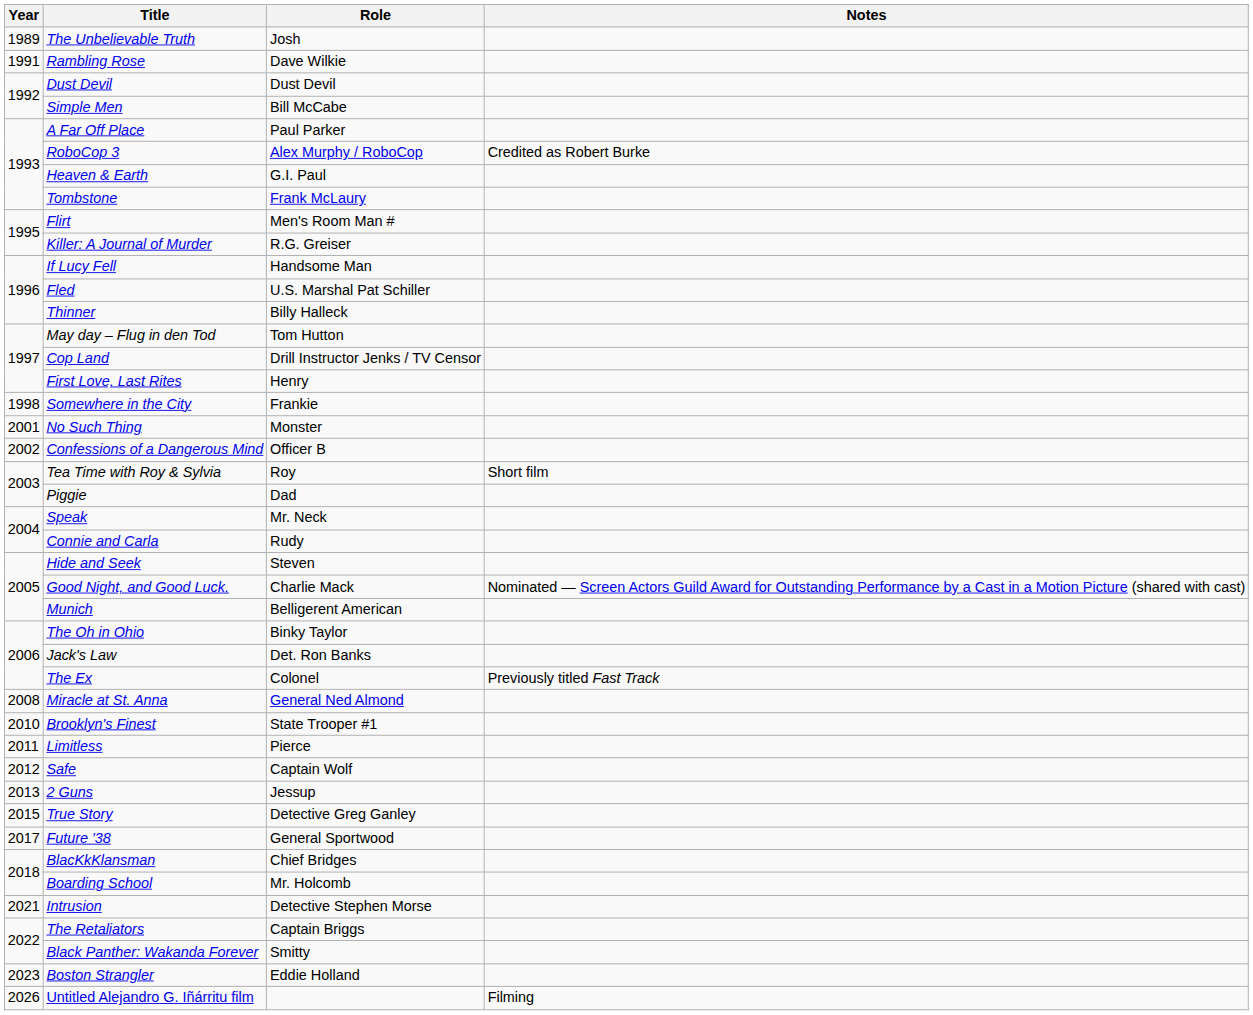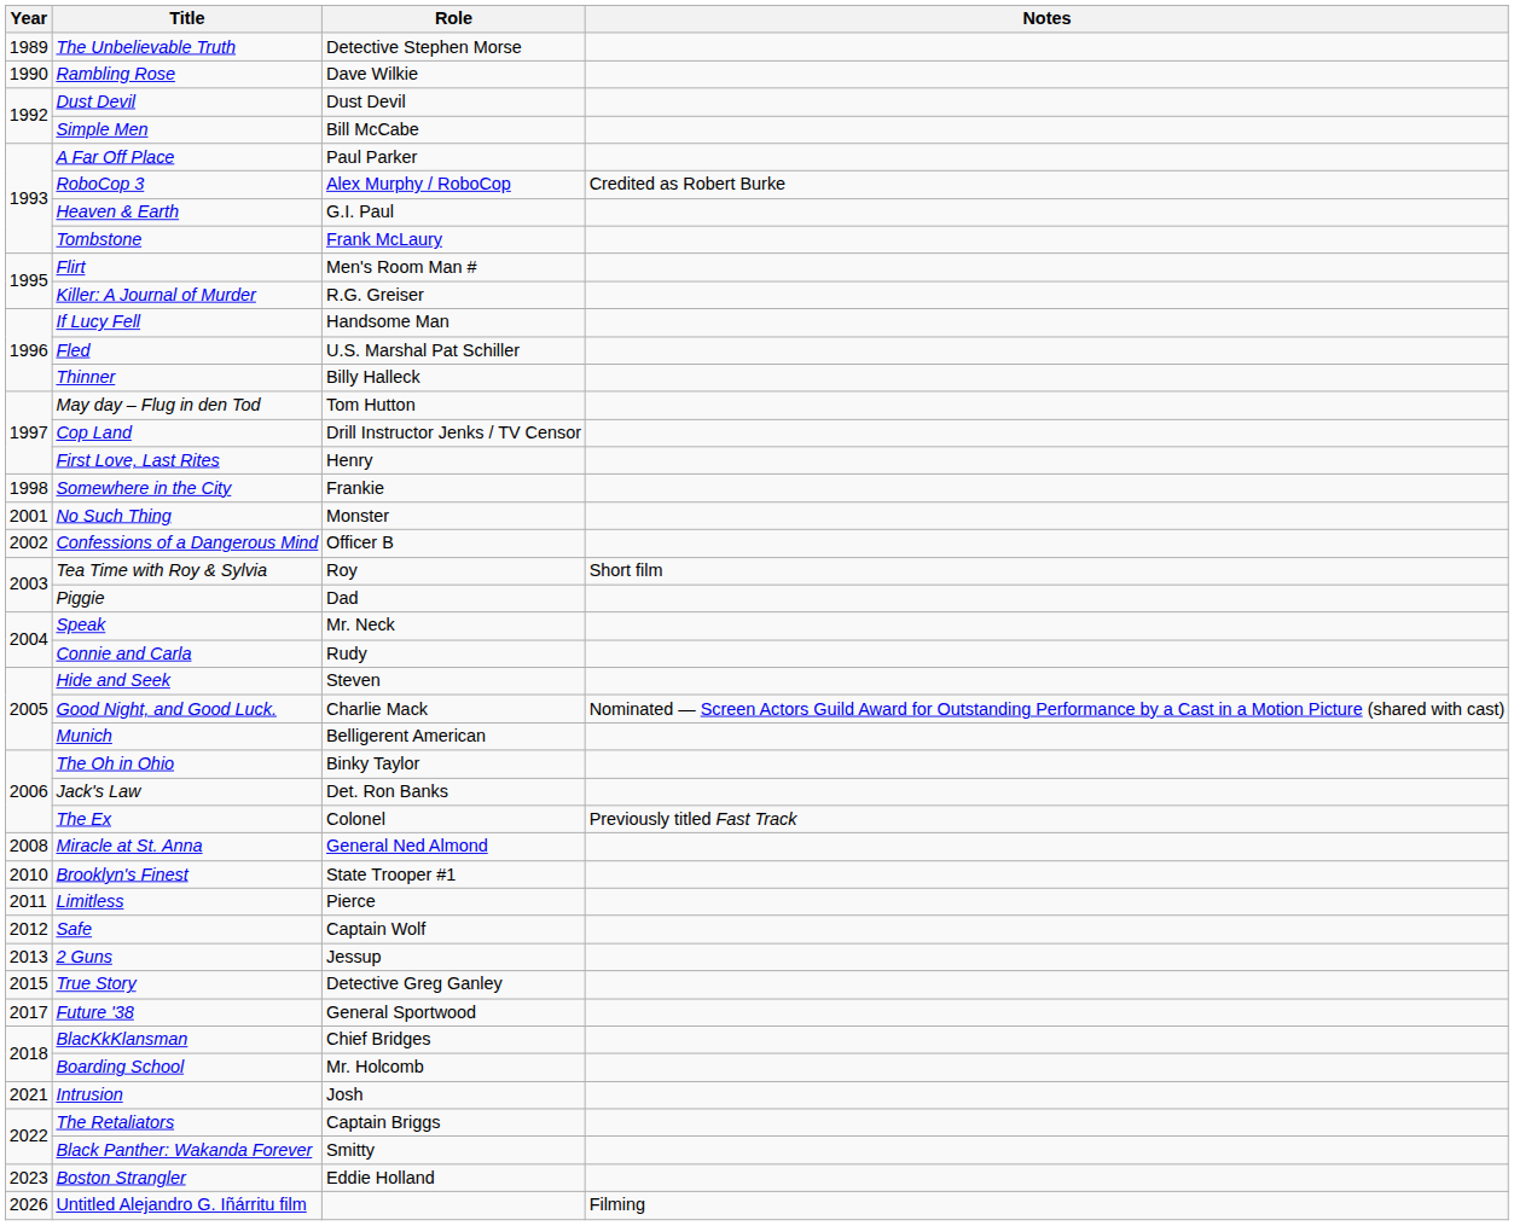 <table class="wikitable sortable">
 <tr>
 <th>Year</th>
 <th>Title</th>
 <th>Role</th>
 <th class="unsortable">Notes</th>
 </tr>
 <tr>
 <td>1989</td>
 <td><em><a href='#'>The Unbelievable Truth</a></em></td>
-<td>Josh</td>
+<td>Detective Stephen Morse</td>
 <td></td>
 </tr>
 <tr>
-<td>1991</td>
+<td>1990</td>
 <td><em><a href='#'>Rambling Rose</a></em></td>
 <td>Dave Wilkie</td>
 <td></td>
 </tr>
 <tr>
 <td rowspan="2">1992</td>
 <td><em><a href='#'>Dust Devil</a></em></td>
 <td>Dust Devil</td>
 <td></td>
 </tr>
 <tr>
 <td><em><a href='#'>Simple Men</a></em></td>
 <td>Bill McCabe</td>
 <td></td>
 </tr>
 <tr>
 <td rowspan="4">1993</td>
 <td><em><a href='#'>A Far Off Place</a></em></td>
 <td>Paul Parker</td>
 <td></td>
 </tr>
 <tr>
 <td><em><a href='#'>RoboCop 3</a></em></td>
 <td><a href='#'>Alex Murphy / RoboCop</a></td>
 <td>Credited as Robert Burke</td>
 </tr>
 <tr>
 <td><em><a href='#'>Heaven & Earth</a></em></td>
 <td>G.I. Paul</td>
 <td></td>
 </tr>
 <tr>
 <td><em><a href='#'>Tombstone</a></em></td>
 <td><a href='#'>Frank McLaury</a></td>
 <td></td>
 </tr>
 <tr>
 <td rowspan="2">1995</td>
 <td><em><a href='#'>Flirt</a></em></td>
 <td>Men's Room Man #</td>
 <td></td>
 </tr>
 <tr>
 <td><em><a href='#'>Killer: A Journal of Murder</a></em></td>
 <td>R.G. Greiser</td>
 <td></td>
 </tr>
 <tr>
 <td rowspan="3">1996</td>
 <td><em><a href='#'>If Lucy Fell</a></em></td>
 <td>Handsome Man</td>
 <td></td>
 </tr>
 <tr>
 <td><em><a href='#'>Fled</a></em></td>
 <td>U.S. Marshal Pat Schiller</td>
 <td></td>
 </tr>
 <tr>
 <td><em><a href='#'>Thinner</a></em></td>
 <td>Billy Halleck</td>
 <td></td>
 </tr>
 <tr>
 <td rowspan="3">1997</td>
 <td><em>May day – Flug in den Tod</em></td>
 <td>Tom Hutton</td>
 <td></td>
 </tr>
 <tr>
 <td><em><a href='#'>Cop Land</a></em></td>
 <td>Drill Instructor Jenks / TV Censor</td>
 <td></td>
 </tr>
 <tr>
 <td><em><a href='#'>First Love, Last Rites</a></em></td>
 <td>Henry</td>
 <td></td>
 </tr>
 <tr>
 <td>1998</td>
 <td><em><a href='#'>Somewhere in the City</a></em></td>
 <td>Frankie</td>
 <td></td>
 </tr>
 <tr>
 <td>2001</td>
 <td><em><a href='#'>No Such Thing</a></em></td>
 <td>Monster</td>
 <td></td>
 </tr>
 <tr>
 <td>2002</td>
 <td><em><a href='#'>Confessions of a Dangerous Mind</a></em></td>
 <td>Officer B</td>
 <td></td>
 </tr>
 <tr>
 <td rowspan="2">2003</td>
 <td><em>Tea Time with Roy & Sylvia</em></td>
 <td>Roy</td>
 <td>Short film</td>
 </tr>
 <tr>
 <td><em>Piggie</em></td>
 <td>Dad</td>
 <td></td>
 </tr>
 <tr>
 <td rowspan="2">2004</td>
 <td><em><a href='#'>Speak</a></em></td>
 <td>Mr. Neck</td>
 <td></td>
 </tr>
 <tr>
 <td><em><a href='#'>Connie and Carla</a></em></td>
 <td>Rudy</td>
 <td></td>
 </tr>
 <tr>
 <td rowspan="3">2005</td>
 <td><em><a href='#'>Hide and Seek</a></em></td>
 <td>Steven</td>
 <td></td>
 </tr>
 <tr>
 <td><em><a href='#'>Good Night, and Good Luck.</a></em></td>
 <td>Charlie Mack</td>
 <td>Nominated — <a href='#'>Screen Actors Guild Award for Outstanding Performance by a Cast in a Motion Picture</a> (shared with cast)</td>
 </tr>
 <tr>
 <td><em><a href='#'>Munich</a></em></td>
 <td>Belligerent American</td>
 <td></td>
 </tr>
 <tr>
 <td rowspan="3">2006</td>
 <td><em><a href='#'>The Oh in Ohio</a></em></td>
 <td>Binky Taylor</td>
 <td></td>
 </tr>
 <tr>
 <td><em>Jack's Law</em></td>
 <td>Det. Ron Banks</td>
 <td></td>
 </tr>
 <tr>
 <td><em><a href='#'>The Ex</a></em></td>
 <td>Colonel</td>
 <td>Previously titled <em>Fast Track</em></td>
 </tr>
 <tr>
 <td>2008</td>
 <td><em><a href='#'>Miracle at St. Anna</a></em></td>
 <td><a href='#'>General Ned Almond</a></td>
 <td></td>
 </tr>
 <tr>
 <td>2010</td>
 <td><em><a href='#'>Brooklyn's Finest</a></em></td>
 <td>State Trooper #1</td>
 <td></td>
 </tr>
 <tr>
 <td>2011</td>
 <td><em><a href='#'>Limitless</a></em></td>
 <td>Pierce</td>
 <td></td>
 </tr>
 <tr>
 <td>2012</td>
 <td><em><a href='#'>Safe</a></em></td>
 <td>Captain Wolf</td>
 <td></td>
 </tr>
 <tr>
 <td>2013</td>
 <td><em><a href='#'>2 Guns</a></em></td>
 <td>Jessup</td>
 <td></td>
 </tr>
 <tr>
 <td>2015</td>
 <td><em><a href='#'>True Story</a></em></td>
 <td>Detective Greg Ganley</td>
 <td></td>
 </tr>
 <tr>
 <td>2017</td>
 <td><em><a href='#'>Future '38</a></em></td>
 <td>General Sportwood</td>
 <td></td>
 </tr>
 <tr>
 <td rowspan="2">2018</td>
 <td><em><a href='#'>BlacKkKlansman</a></em></td>
 <td>Chief Bridges</td>
 <td></td>
 </tr>
 <tr>
 <td><em><a href='#'>Boarding School</a></em></td>
 <td>Mr. Holcomb</td>
 <td></td>
 </tr>
 <tr>
 <td>2021</td>
 <td><em><a href='#'>Intrusion</a></em></td>
-<td>Detective Stephen Morse</td>
+<td>Josh</td>
 <td></td>
 </tr>
 <tr>
 <td rowspan="2">2022</td>
 <td><em><a href='#'>The Retaliators</a></em></td>
 <td>Captain Briggs</td>
 <td></td>
 </tr>
 <tr>
 <td><em><a href='#'>Black Panther: Wakanda Forever</a></em></td>
 <td>Smitty</td>
 <td></td>
 </tr>
 <tr>
 <td>2023</td>
 <td><em><a href='#'>Boston Strangler</a></em></td>
 <td>Eddie Holland</td>
 <td></td>
 </tr>
 <tr>
 <td>2026</td>
 <td><a href='#'>Untitled Alejandro G. Iñárritu film</a></td>
 <td></td>
 <td>Filming</td>
 </tr>
 </table>
